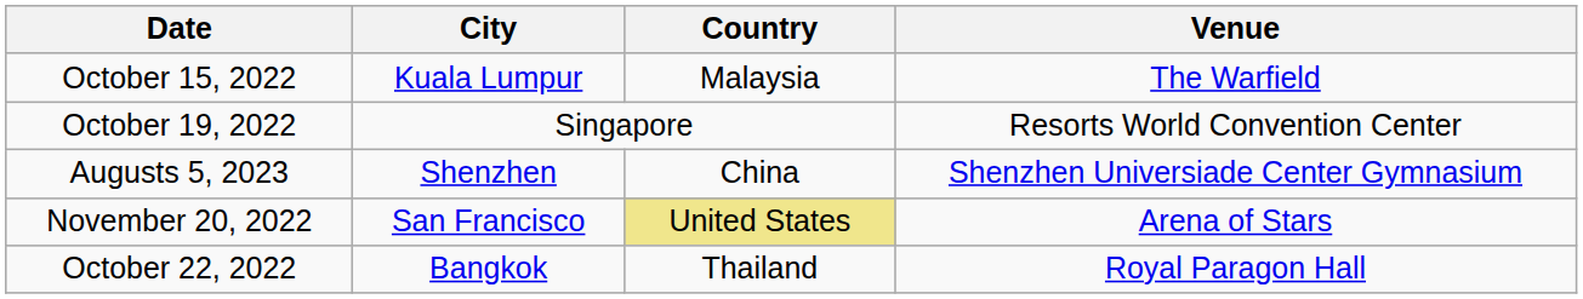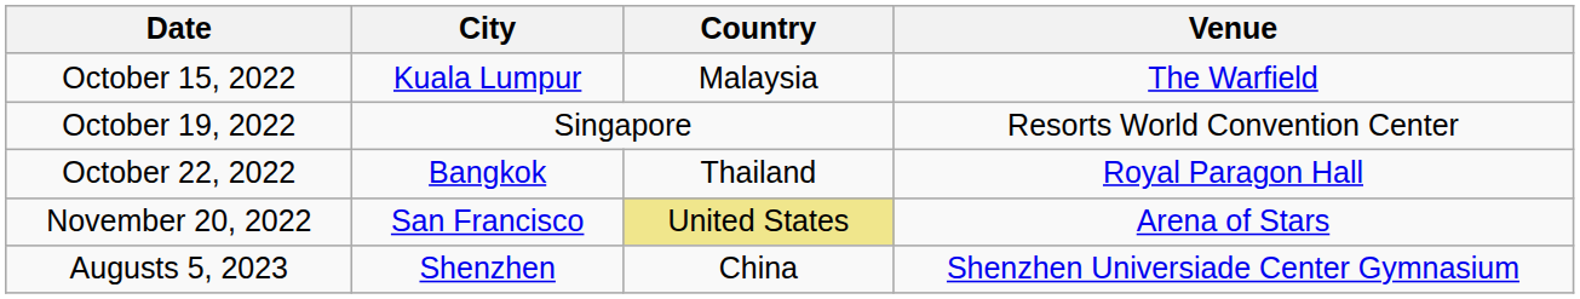 <table class="wikitable" style="text-align:center;">
 <tr>
 <th scope="col" style="width:11em;">Date</th>
 <th scope="col" style="width:8.5em;">City</th>
 <th scope="col" style="width:8.5em;">Country</th>
 <th scope="col" style="width:22em;">Venue</th>
 </tr>
 <tr>
 <td>October 15, 2022</td>
 <td><a href='#'>Kuala Lumpur</a></td>
 <td>Malaysia</td>
 <td><a href='#'>The Warfield</a></td>
 </tr>
 <tr>
 <td>October 19, 2022</td>
 <td colspan="2">Singapore</td>
 <td>Resorts World Convention Center</td>
 </tr>
 <tr>
-<td>Augusts 5, 2023</td>
-<td><a href='#'>Shenzhen</a></td>
-<td>China</td>
-<td><a href='#'>Shenzhen Universiade Center Gymnasium</a></td>
+<td>October 22, 2022</td>
+<td><a href='#'>Bangkok</a></td>
+<td>Thailand</td>
+<td><a href='#'>Royal Paragon Hall</a></td>
 </tr>
 <tr>
 <td>November 20, 2022</td>
 <td><a href='#'>San Francisco</a></td>
 <td style="background: khaki;">United States</td>
 <td><a href='#'>Arena of Stars</a></td>
 </tr>
 <tr>
-<td>October 22, 2022</td>
-<td><a href='#'>Bangkok</a></td>
-<td>Thailand</td>
-<td><a href='#'>Royal Paragon Hall</a></td>
+<td>Augusts 5, 2023</td>
+<td><a href='#'>Shenzhen</a></td>
+<td>China</td>
+<td><a href='#'>Shenzhen Universiade Center Gymnasium</a></td>
 </tr>
 </table>
